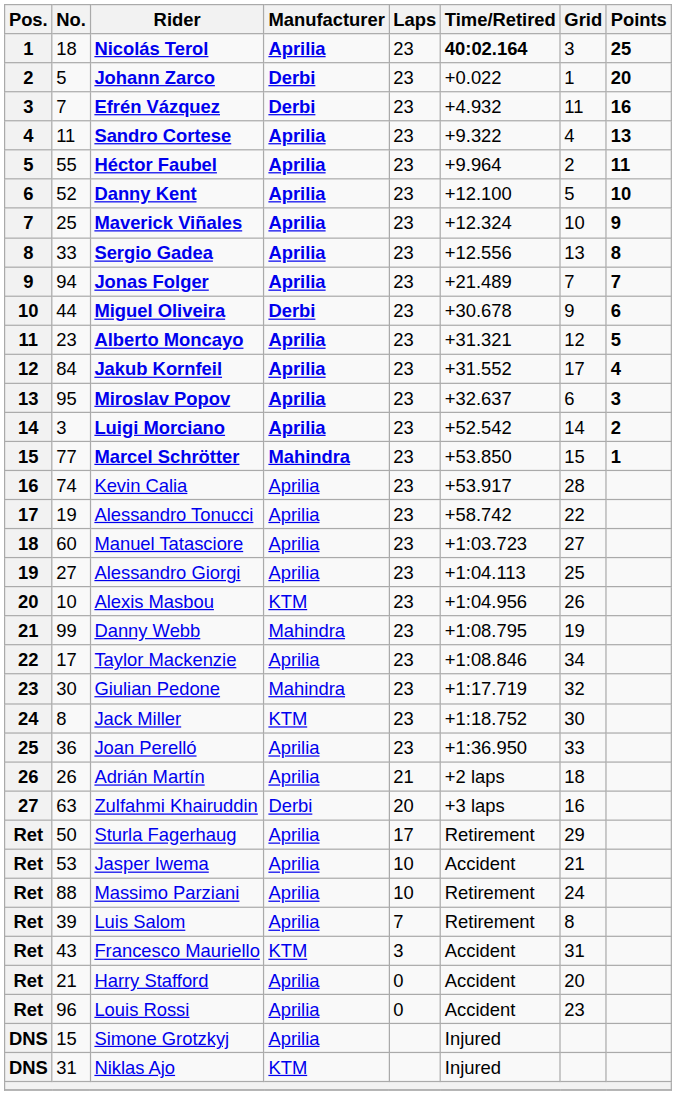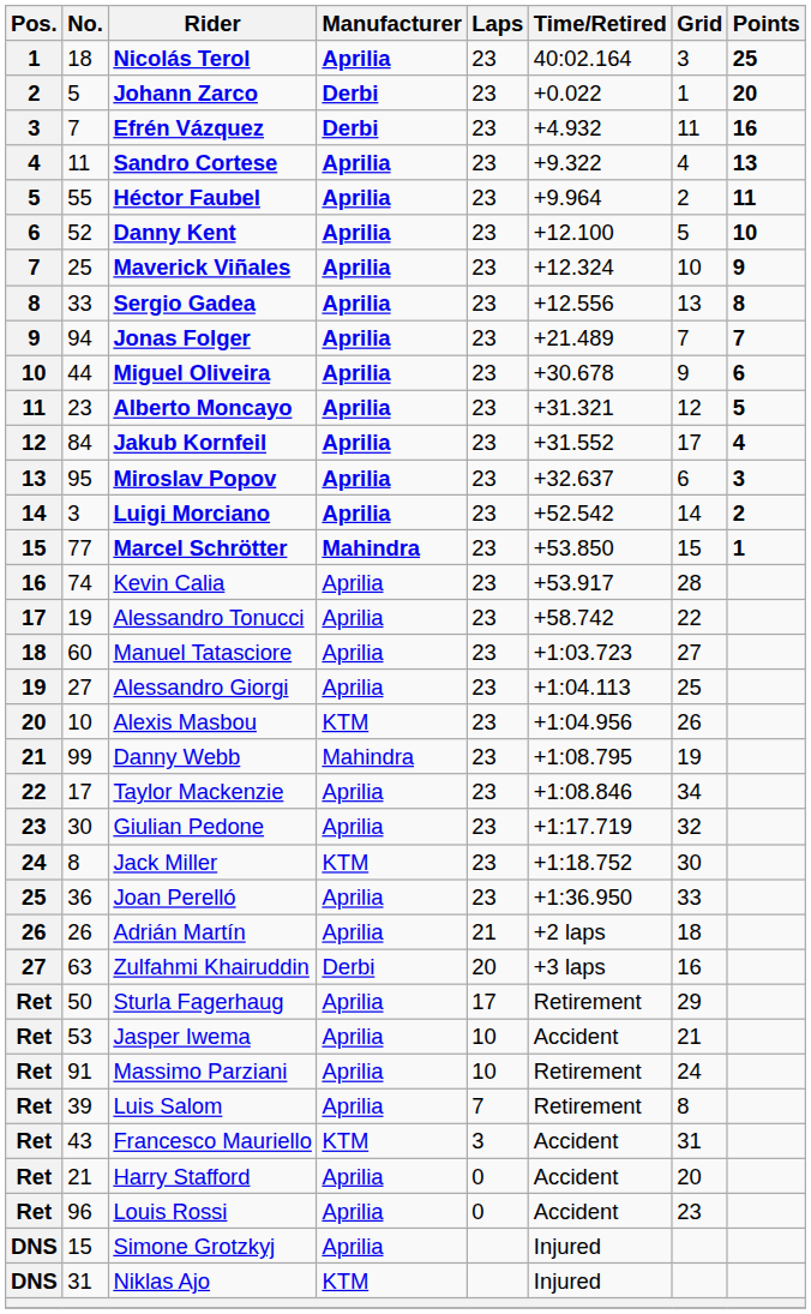 <table class="wikitable" style="font-size: 95%;">
 <tr>
 <th>Pos.</th>
 <th>No.</th>
 <th>Rider</th>
 <th>Manufacturer</th>
 <th>Laps</th>
 <th>Time/Retired</th>
 <th>Grid</th>
 <th>Points</th>
 </tr>
 <tr>
 <th>1</th>
 <td>18</td>
 <td> <strong><a href='#'>Nicolás Terol</a></strong></td>
 <td><strong><a href='#'>Aprilia</a></strong></td>
 <td>23</td>
-<td><strong>40:02.164</strong></td>
+<td>40:02.164</td>
 <td>3</td>
 <td><strong>25</strong></td>
 </tr>
 <tr>
 <th>2</th>
 <td>5</td>
 <td> <strong><a href='#'>Johann Zarco</a></strong></td>
 <td><strong><a href='#'>Derbi</a></strong></td>
 <td>23</td>
 <td>+0.022</td>
 <td>1</td>
 <td><strong>20</strong></td>
 </tr>
 <tr>
 <th>3</th>
 <td>7</td>
 <td> <strong><a href='#'>Efrén Vázquez</a></strong></td>
 <td><strong><a href='#'>Derbi</a></strong></td>
 <td>23</td>
 <td>+4.932</td>
 <td>11</td>
 <td><strong>16</strong></td>
 </tr>
 <tr>
 <th>4</th>
 <td>11</td>
 <td> <strong><a href='#'>Sandro Cortese</a></strong></td>
 <td><strong><a href='#'>Aprilia</a></strong></td>
 <td>23</td>
 <td>+9.322</td>
 <td>4</td>
 <td><strong>13</strong></td>
 </tr>
 <tr>
 <th>5</th>
 <td>55</td>
 <td> <strong><a href='#'>Héctor Faubel</a></strong></td>
 <td><strong><a href='#'>Aprilia</a></strong></td>
 <td>23</td>
 <td>+9.964</td>
 <td>2</td>
 <td><strong>11</strong></td>
 </tr>
 <tr>
 <th>6</th>
 <td>52</td>
 <td> <strong><a href='#'>Danny Kent</a></strong></td>
 <td><strong><a href='#'>Aprilia</a></strong></td>
 <td>23</td>
 <td>+12.100</td>
 <td>5</td>
 <td><strong>10</strong></td>
 </tr>
 <tr>
 <th>7</th>
 <td>25</td>
 <td> <strong><a href='#'>Maverick Viñales</a></strong></td>
 <td><strong><a href='#'>Aprilia</a></strong></td>
 <td>23</td>
 <td>+12.324</td>
 <td>10</td>
 <td><strong>9</strong></td>
 </tr>
 <tr>
 <th>8</th>
 <td>33</td>
 <td> <strong><a href='#'>Sergio Gadea</a></strong></td>
 <td><strong><a href='#'>Aprilia</a></strong></td>
 <td>23</td>
 <td>+12.556</td>
 <td>13</td>
 <td><strong>8</strong></td>
 </tr>
 <tr>
 <th>9</th>
 <td>94</td>
 <td> <strong><a href='#'>Jonas Folger</a></strong></td>
 <td><strong><a href='#'>Aprilia</a></strong></td>
 <td>23</td>
 <td>+21.489</td>
 <td>7</td>
 <td><strong>7</strong></td>
 </tr>
 <tr>
 <th>10</th>
 <td>44</td>
 <td> <strong><a href='#'>Miguel Oliveira</a></strong></td>
-<td><strong><a href='#'>Derbi</a></strong></td>
+<td><strong><a href='#'>Aprilia</a></strong></td>
 <td>23</td>
 <td>+30.678</td>
 <td>9</td>
 <td><strong>6</strong></td>
 </tr>
 <tr>
 <th>11</th>
 <td>23</td>
 <td> <strong><a href='#'>Alberto Moncayo</a></strong></td>
 <td><strong><a href='#'>Aprilia</a></strong></td>
 <td>23</td>
 <td>+31.321</td>
 <td>12</td>
 <td><strong>5</strong></td>
 </tr>
 <tr>
 <th>12</th>
 <td>84</td>
 <td> <strong><a href='#'>Jakub Kornfeil</a></strong></td>
 <td><strong><a href='#'>Aprilia</a></strong></td>
 <td>23</td>
 <td>+31.552</td>
 <td>17</td>
 <td><strong>4</strong></td>
 </tr>
 <tr>
 <th>13</th>
 <td>95</td>
 <td> <strong><a href='#'>Miroslav Popov</a></strong></td>
 <td><strong><a href='#'>Aprilia</a></strong></td>
 <td>23</td>
 <td>+32.637</td>
 <td>6</td>
 <td><strong>3</strong></td>
 </tr>
 <tr>
 <th>14</th>
 <td>3</td>
 <td> <strong><a href='#'>Luigi Morciano</a></strong></td>
 <td><strong><a href='#'>Aprilia</a></strong></td>
 <td>23</td>
 <td>+52.542</td>
 <td>14</td>
 <td><strong>2</strong></td>
 </tr>
 <tr>
 <th>15</th>
 <td>77</td>
 <td> <strong><a href='#'>Marcel Schrötter</a></strong></td>
 <td><strong><a href='#'>Mahindra</a></strong></td>
 <td>23</td>
 <td>+53.850</td>
 <td>15</td>
 <td><strong>1</strong></td>
 </tr>
 <tr>
 <th>16</th>
 <td>74</td>
 <td> <a href='#'>Kevin Calia</a></td>
 <td><a href='#'>Aprilia</a></td>
 <td>23</td>
 <td>+53.917</td>
 <td>28</td>
 <td></td>
 </tr>
 <tr>
 <th>17</th>
 <td>19</td>
 <td> <a href='#'>Alessandro Tonucci</a></td>
 <td><a href='#'>Aprilia</a></td>
 <td>23</td>
 <td>+58.742</td>
 <td>22</td>
 <td></td>
 </tr>
 <tr>
 <th>18</th>
 <td>60</td>
 <td> <a href='#'>Manuel Tatasciore</a></td>
 <td><a href='#'>Aprilia</a></td>
 <td>23</td>
 <td>+1:03.723</td>
 <td>27</td>
 <td></td>
 </tr>
 <tr>
 <th>19</th>
 <td>27</td>
 <td> <a href='#'>Alessandro Giorgi</a></td>
 <td><a href='#'>Aprilia</a></td>
 <td>23</td>
 <td>+1:04.113</td>
 <td>25</td>
 <td></td>
 </tr>
 <tr>
 <th>20</th>
 <td>10</td>
 <td> <a href='#'>Alexis Masbou</a></td>
 <td><a href='#'>KTM</a></td>
 <td>23</td>
 <td>+1:04.956</td>
 <td>26</td>
 <td></td>
 </tr>
 <tr>
 <th>21</th>
 <td>99</td>
 <td> <a href='#'>Danny Webb</a></td>
 <td><a href='#'>Mahindra</a></td>
 <td>23</td>
 <td>+1:08.795</td>
 <td>19</td>
 <td></td>
 </tr>
 <tr>
 <th>22</th>
 <td>17</td>
 <td> <a href='#'>Taylor Mackenzie</a></td>
 <td><a href='#'>Aprilia</a></td>
 <td>23</td>
 <td>+1:08.846</td>
 <td>34</td>
 <td></td>
 </tr>
 <tr>
 <th>23</th>
 <td>30</td>
 <td> <a href='#'>Giulian Pedone</a></td>
-<td><a href='#'>Mahindra</a></td>
+<td><a href='#'>Aprilia</a></td>
 <td>23</td>
 <td>+1:17.719</td>
 <td>32</td>
 <td></td>
 </tr>
 <tr>
 <th>24</th>
 <td>8</td>
 <td> <a href='#'>Jack Miller</a></td>
 <td><a href='#'>KTM</a></td>
 <td>23</td>
 <td>+1:18.752</td>
 <td>30</td>
 <td></td>
 </tr>
 <tr>
 <th>25</th>
 <td>36</td>
 <td> <a href='#'>Joan Perelló</a></td>
 <td><a href='#'>Aprilia</a></td>
 <td>23</td>
 <td>+1:36.950</td>
 <td>33</td>
 <td></td>
 </tr>
 <tr>
 <th>26</th>
 <td>26</td>
 <td> <a href='#'>Adrián Martín</a></td>
 <td><a href='#'>Aprilia</a></td>
 <td>21</td>
 <td>+2 laps</td>
 <td>18</td>
 <td></td>
 </tr>
 <tr>
 <th>27</th>
 <td>63</td>
 <td> <a href='#'>Zulfahmi Khairuddin</a></td>
 <td><a href='#'>Derbi</a></td>
 <td>20</td>
 <td>+3 laps</td>
 <td>16</td>
 <td></td>
 </tr>
 <tr>
 <th>Ret</th>
 <td>50</td>
 <td> <a href='#'>Sturla Fagerhaug</a></td>
 <td><a href='#'>Aprilia</a></td>
 <td>17</td>
 <td>Retirement</td>
 <td>29</td>
 <td></td>
 </tr>
 <tr>
 <th>Ret</th>
 <td>53</td>
 <td> <a href='#'>Jasper Iwema</a></td>
 <td><a href='#'>Aprilia</a></td>
 <td>10</td>
 <td>Accident</td>
 <td>21</td>
 <td></td>
 </tr>
 <tr>
 <th>Ret</th>
-<td>88</td>
+<td>91</td>
 <td> <a href='#'>Massimo Parziani</a></td>
 <td><a href='#'>Aprilia</a></td>
 <td>10</td>
 <td>Retirement</td>
 <td>24</td>
 <td></td>
 </tr>
 <tr>
 <th>Ret</th>
 <td>39</td>
 <td> <a href='#'>Luis Salom</a></td>
 <td><a href='#'>Aprilia</a></td>
 <td>7</td>
 <td>Retirement</td>
 <td>8</td>
 <td></td>
 </tr>
 <tr>
 <th>Ret</th>
 <td>43</td>
 <td> <a href='#'>Francesco Mauriello</a></td>
 <td><a href='#'>KTM</a></td>
 <td>3</td>
 <td>Accident</td>
 <td>31</td>
 <td></td>
 </tr>
 <tr>
 <th>Ret</th>
 <td>21</td>
 <td> <a href='#'>Harry Stafford</a></td>
 <td><a href='#'>Aprilia</a></td>
 <td>0</td>
 <td>Accident</td>
 <td>20</td>
 <td></td>
 </tr>
 <tr>
 <th>Ret</th>
 <td>96</td>
 <td> <a href='#'>Louis Rossi</a></td>
 <td><a href='#'>Aprilia</a></td>
 <td>0</td>
 <td>Accident</td>
 <td>23</td>
 <td></td>
 </tr>
 <tr>
 <th>DNS</th>
 <td>15</td>
 <td> <a href='#'>Simone Grotzkyj</a></td>
 <td><a href='#'>Aprilia</a></td>
 <td></td>
 <td>Injured</td>
 <td></td>
 <td></td>
 </tr>
 <tr>
 <th>DNS</th>
 <td>31</td>
 <td> <a href='#'>Niklas Ajo</a></td>
 <td><a href='#'>KTM</a></td>
 <td></td>
 <td>Injured</td>
 <td></td>
 <td></td>
 </tr>
 <tr>
 <th colspan=8></th>
 </tr>
 <tr>
 </tr>
 </table>
